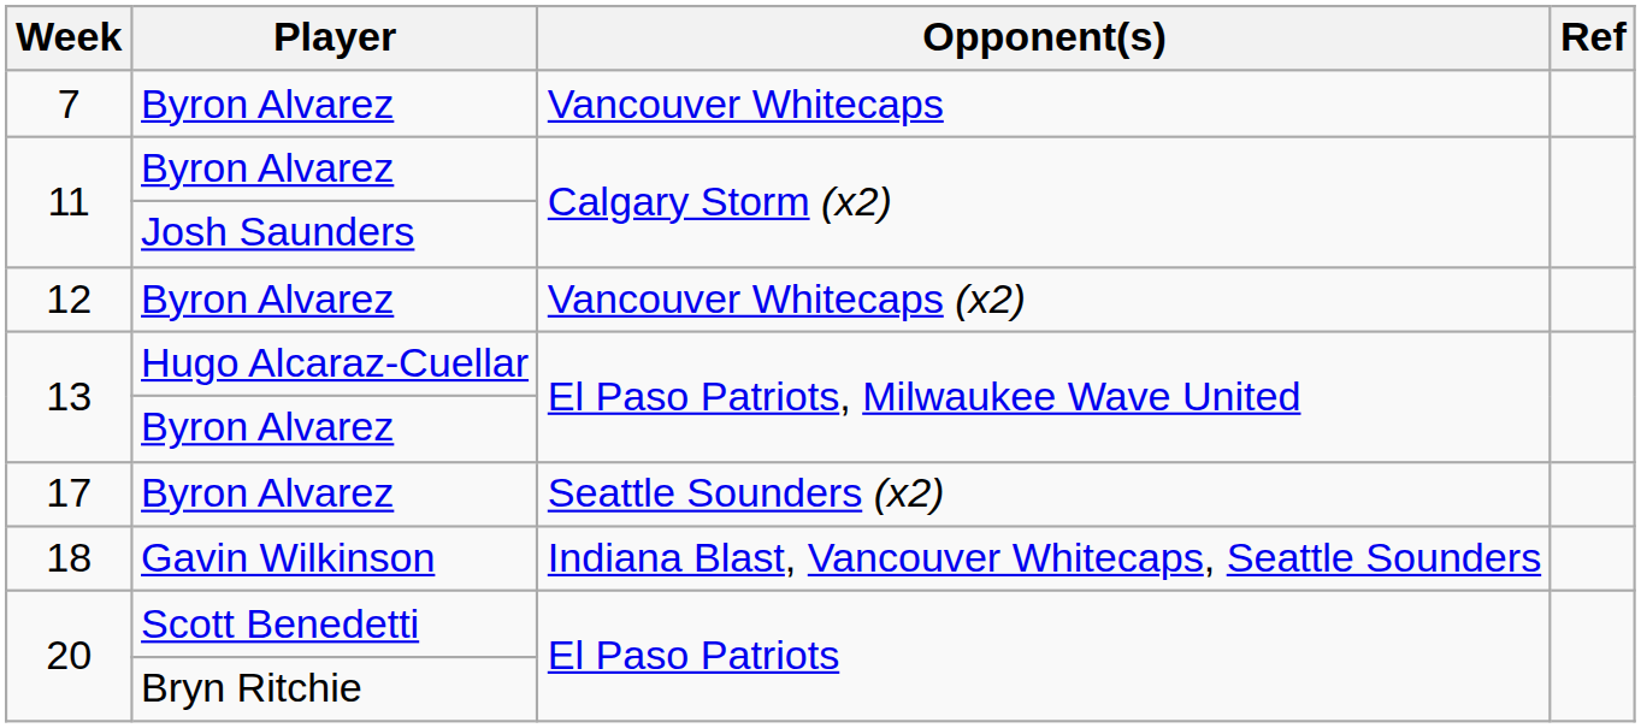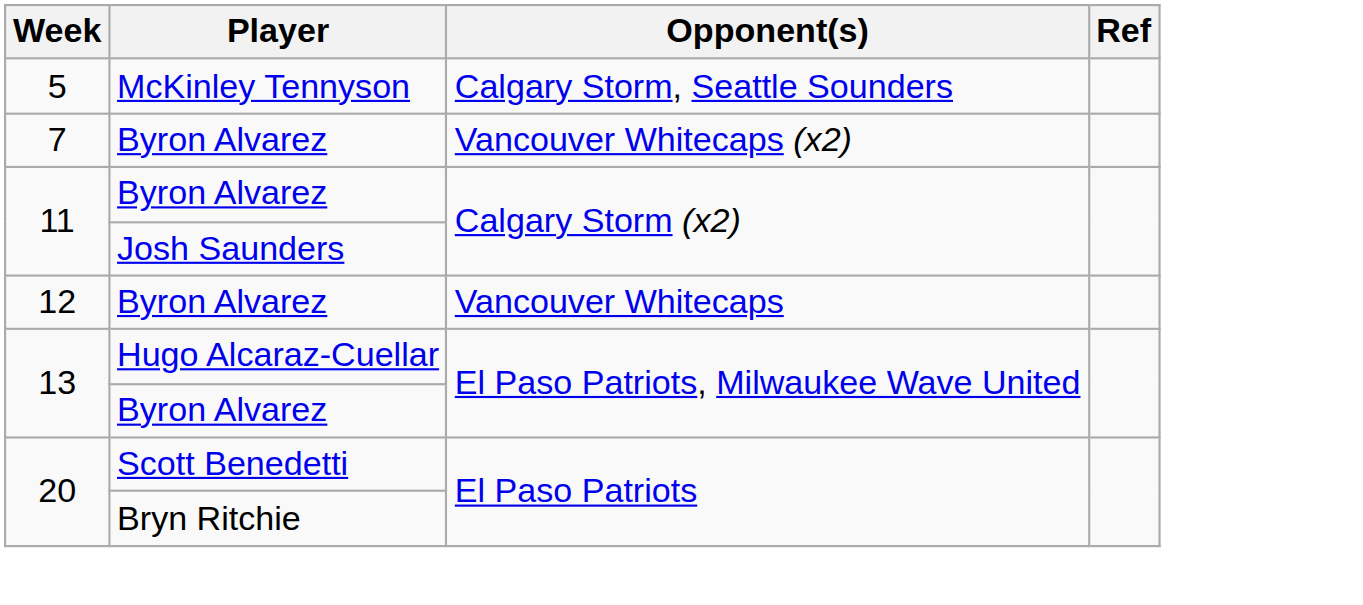 <table class=wikitable>
 <tr>
 <th>Week</th>
 <th>Player</th>
 <th>Opponent(s)</th>
 <th>Ref</th>
 </tr>
 <tr>
+<td align=center>5</td>
+<td> <a href='#'>McKinley Tennyson</a></td>
+<td><a href='#'>Calgary Storm</a>, <a href='#'>Seattle Sounders</a></td>
+<td></td>
+</tr>
+<tr>
 <td align=center>7</td>
 <td> <a href='#'>Byron Alvarez</a></td>
-<td><a href='#'>Vancouver Whitecaps</a></td>
+<td><a href='#'>Vancouver Whitecaps</a> <em>(x2)</em></td>
 <td></td>
 </tr>
 <tr>
 <td rowspan="2" align=center>11</td>
 <td> <a href='#'>Byron Alvarez</a></td>
 <td rowspan="2"><a href='#'>Calgary Storm</a> <em>(x2)</em></td>
 <td rowspan="2"></td>
 </tr>
 <tr>
 <td> <a href='#'>Josh Saunders</a></td>
 </tr>
 <tr>
 <td align=center>12</td>
 <td> <a href='#'>Byron Alvarez</a></td>
-<td><a href='#'>Vancouver Whitecaps</a> <em>(x2)</em></td>
+<td><a href='#'>Vancouver Whitecaps</a></td>
 <td></td>
 </tr>
 <tr>
 <td rowspan="2" align=center>13</td>
 <td> <a href='#'>Hugo Alcaraz-Cuellar</a></td>
 <td rowspan="2"><a href='#'>El Paso Patriots</a>, <a href='#'>Milwaukee Wave United</a></td>
 <td rowspan="2"></td>
 </tr>
 <tr>
 <td> <a href='#'>Byron Alvarez</a></td>
 </tr>
 <tr>
-<td align=center>17</td>
-<td> <a href='#'>Byron Alvarez</a></td>
-<td><a href='#'>Seattle Sounders</a> <em>(x2)</em></td>
-<td></td>
-</tr>
-<tr>
-<td align=center>18</td>
-<td> <a href='#'>Gavin Wilkinson</a></td>
-<td><a href='#'>Indiana Blast</a>, <a href='#'>Vancouver Whitecaps</a>, <a href='#'>Seattle Sounders</a></td>
-<td></td>
-</tr>
-<tr>
 <td rowspan="2" align=center>20</td>
 <td> <a href='#'>Scott Benedetti</a></td>
 <td rowspan="2"><a href='#'>El Paso Patriots</a></td>
 <td rowspan="2"></td>
 </tr>
 <tr>
 <td> Bryn Ritchie</td>
 </tr>
 </table>
